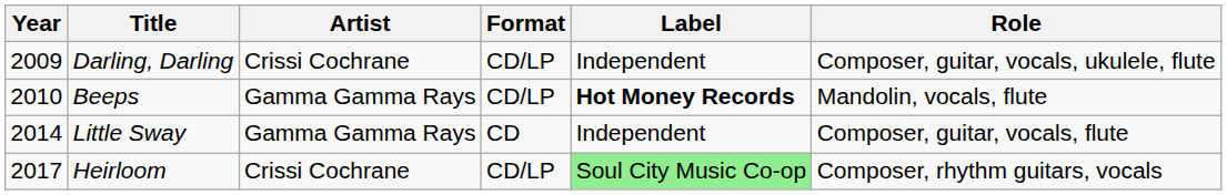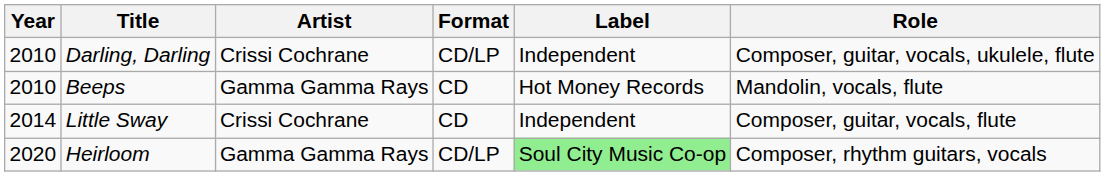 <table class="wikitable">
 <tr>
 <th>Year</th>
 <th>Title</th>
 <th>Artist</th>
 <th>Format</th>
 <th>Label</th>
 <th>Role</th>
 </tr>
 <tr>
-<td>2009</td>
+<td>2010</td>
 <td><em>Darling, Darling</em></td>
 <td>Crissi Cochrane</td>
 <td>CD/LP</td>
 <td>Independent</td>
 <td>Composer, guitar, vocals, ukulele, flute</td>
 </tr>
 <tr>
 <td>2010</td>
 <td><em>Beeps</em></td>
 <td>Gamma Gamma Rays</td>
-<td>CD/LP</td>
-<td><strong>Hot Money Records</strong></td>
+<td>CD</td>
+<td>Hot Money Records</td>
 <td>Mandolin, vocals, flute</td>
 </tr>
 <tr>
 <td>2014</td>
 <td><em>Little Sway</em></td>
-<td>Gamma Gamma Rays</td>
+<td>Crissi Cochrane</td>
 <td>CD</td>
 <td>Independent</td>
 <td>Composer, guitar, vocals, flute</td>
 </tr>
 <tr>
-<td>2017</td>
+<td>2020</td>
 <td><em>Heirloom</em></td>
-<td>Crissi Cochrane</td>
+<td>Gamma Gamma Rays</td>
 <td>CD/LP</td>
 <td style="background: lightgreen;">Soul City Music Co-op</td>
 <td>Composer, rhythm guitars, vocals</td>
 </tr>
 </table>
